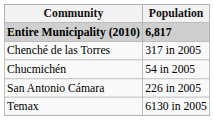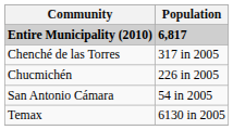 <table class="wikitable">
 <tr style="background:#111111; color:#111111;">
 <th><strong>Community</strong></th>
 <th><strong>Population</strong></th>
 </tr>
 <tr style="background:#CFCFCF;">
 <td><strong>Entire Municipality (2010)</strong></td>
 <td><strong>6,817</strong></td>
 </tr>
 <tr>
 <td>Chenché de las Torres</td>
 <td>317 in 2005</td>
 </tr>
 <tr>
 <td>Chucmichén</td>
-<td>54 in 2005</td>
+<td>226 in 2005</td>
 </tr>
 <tr>
 <td>San Antonio Cámara</td>
-<td>226 in 2005</td>
+<td>54 in 2005</td>
 </tr>
 <tr>
 <td>Temax</td>
 <td>6130 in 2005</td>
 </tr>
 <tr>
 </tr>
 </table>
